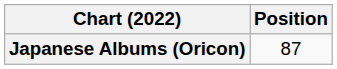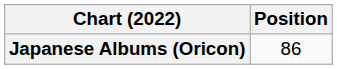 <table class="wikitable plainrowheaders" style="text-align:center">
 <tr>
 <th scope="col">Chart (2022)</th>
 <th scope="col">Position</th>
 </tr>
 <tr>
 <th scope="row">Japanese Albums (Oricon)</th>
-<td>87</td>
+<td>86</td>
 </tr>
 </table>
